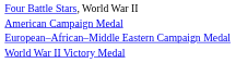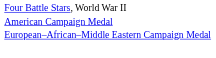 <table>
 <tr>
 <td></td>
 <td><a href='#'>Four Battle Stars</a>, World War II</td>
 </tr>
 <tr>
 <td></td>
 <td><a href='#'>American Campaign Medal</a></td>
 </tr>
 <tr>
 <td></td>
 <td><a href='#'>European–African–Middle Eastern Campaign Medal</a></td>
 </tr>
-<tr>
-<td></td>
-<td><a href='#'>World War II Victory Medal</a></td>
-</tr>
 </table>
